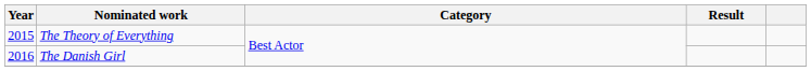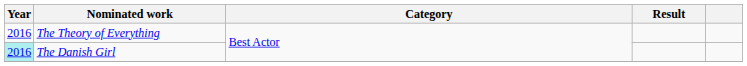 <table class=wikitable>
 <tr>
 <th width=4%>Year</th>
 <th width=26%>Nominated work</th>
 <th width=55%>Category</th>
 <th width=10%>Result</th>
 <th width=5%></th>
 </tr>
 <tr>
-<td><a href='#'>2015</a></td>
+<td><a href='#'>2016</a></td>
 <td><em><a href='#'>The Theory of Everything</a></em></td>
 <td rowspan="2"><a href='#'>Best Actor</a></td>
 <td></td>
 <td></td>
 </tr>
 <tr>
-<td><a href='#'>2016</a></td>
+<td style="background: paleturquoise;"><a href='#'>2016</a></td>
 <td><em><a href='#'>The Danish Girl</a></em></td>
 <td></td>
 <td></td>
 </tr>
 <tr>
 </tr>
 </table>
